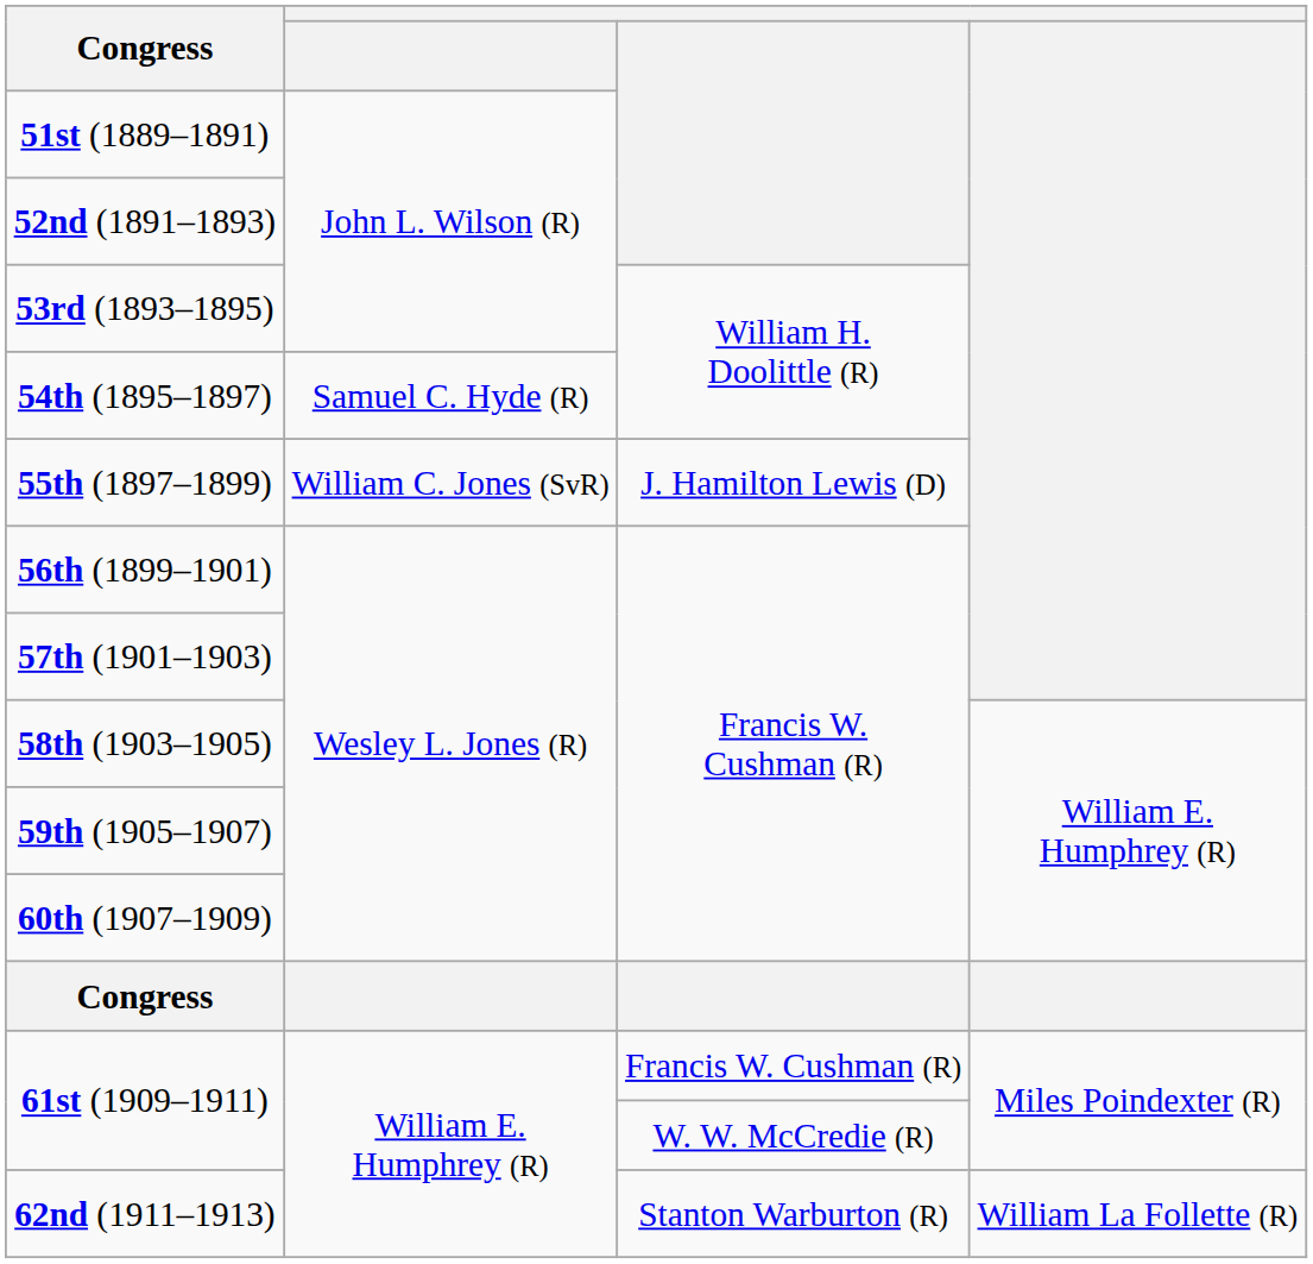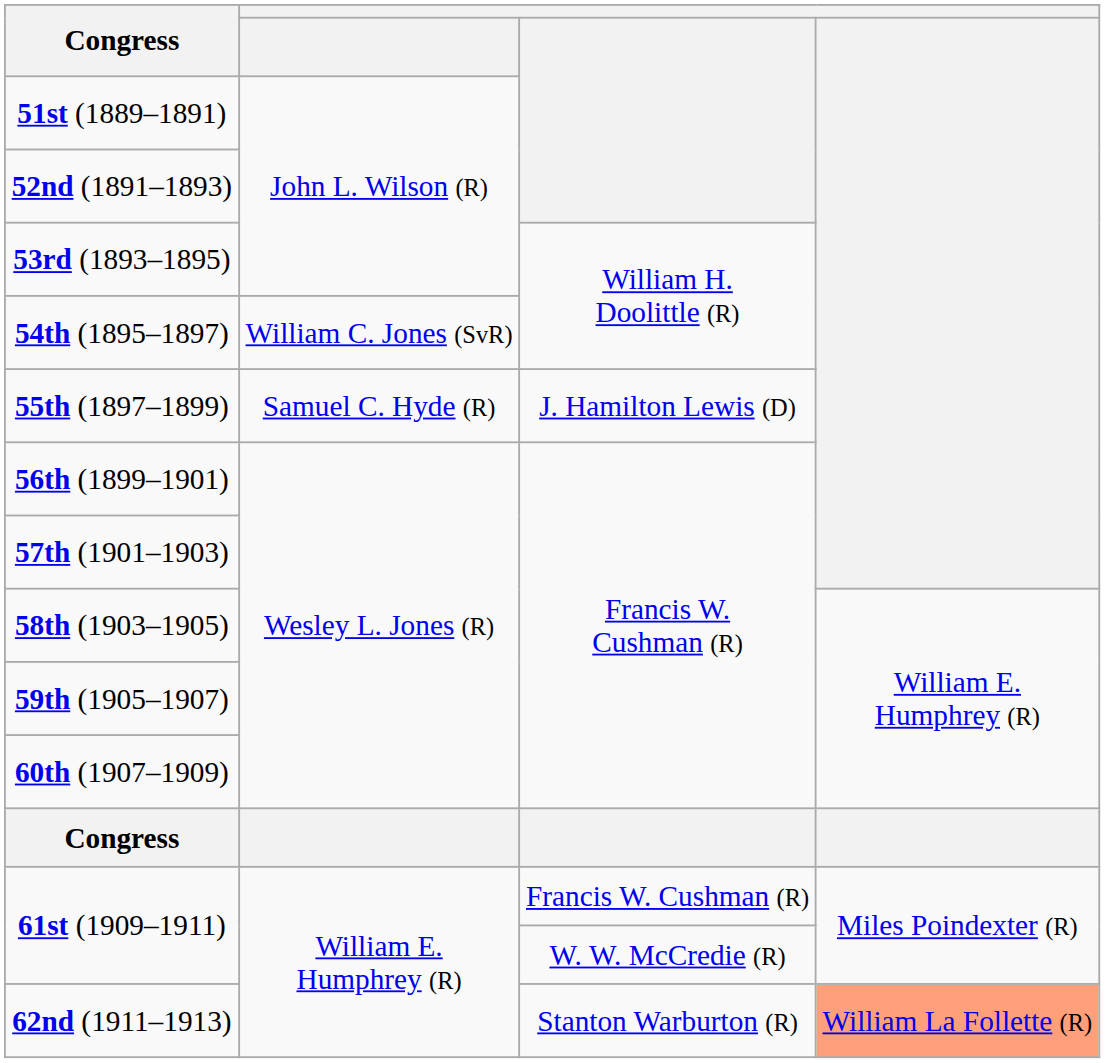 <table class=wikitable style="text-align:center">
 <tr>
 <th rowspan="2">Congress</th>
 <th colspan=3></th>
 </tr>
 <tr style="height:2em; vertical-align:bottom">
 <th></th>
 <th rowspan=3></th>
 <th rowspan=8></th>
 </tr>
 <tr style="height:2.5em">
 <td><strong><a href='#'>51st</a></strong> (1889–1891)</td>
 <td rowspan=3 ><a href='#'>John L. Wilson</a> <small>(R)</small></td>
 </tr>
 <tr style="height:2.5em">
 <td><strong><a href='#'>52nd</a></strong> (1891–1893)</td>
 </tr>
 <tr style="height:2.5em">
 <td><strong><a href='#'>53rd</a></strong> (1893–1895)</td>
 <td rowspan=2 ><a href='#'>William H.<br>Doolittle</a> <small>(R)</small></td>
 </tr>
 <tr style="height:2.5em">
 <td><strong><a href='#'>54th</a></strong> (1895–1897)</td>
-<td><a href='#'>Samuel C. Hyde</a> <small>(R)</small></td>
+<td><a href='#'>William C. Jones</a> <small>(SvR)</small></td>
 </tr>
 <tr style="height:2.5em">
 <td><strong><a href='#'>55th</a></strong> (1897–1899)</td>
-<td><a href='#'>William C. Jones</a> <small>(SvR)</small></td>
+<td><a href='#'>Samuel C. Hyde</a> <small>(R)</small></td>
 <td><a href='#'>J. Hamilton Lewis</a> <small>(D)</small></td>
 </tr>
 <tr style="height:2.5em">
 <td><strong><a href='#'>56th</a></strong> (1899–1901)</td>
 <td rowspan=5 ><a href='#'>Wesley L. Jones</a> <small>(R)</small></td>
 <td rowspan=5 ><a href='#'>Francis W.<br>Cushman</a> <small>(R)</small></td>
 </tr>
 <tr style="height:2.5em">
 <td><strong><a href='#'>57th</a></strong> (1901–1903)</td>
 </tr>
 <tr style="height:2.5em">
 <td><strong><a href='#'>58th</a></strong> (1903–1905)</td>
 <td rowspan=3 ><a href='#'>William E.<br>Humphrey</a> <small>(R)</small></td>
 </tr>
 <tr style="height:2.5em">
 <td><strong><a href='#'>59th</a></strong> (1905–1907)</td>
 </tr>
 <tr style="height:2.5em">
 <td><strong><a href='#'>60th</a></strong> (1907–1909)</td>
 </tr>
 <tr style="height:2em">
 <th>Congress</th>
 <th></th>
 <th></th>
 <th></th>
 </tr>
 <tr style="height:2em">
 <td rowspan=2><strong><a href='#'>61st</a></strong> (1909–1911)</td>
 <td rowspan="3" ><a href='#'>William E.<br>Humphrey</a> <small>(R)</small></td>
 <td><a href='#'>Francis W. Cushman</a> <small>(R)</small></td>
 <td rowspan=2 ><a href='#'>Miles Poindexter</a> <small>(R)</small></td>
 </tr>
 <tr style="height:2em">
 <td><a href='#'>W. W. McCredie</a> <small>(R)</small></td>
 </tr>
 <tr style="height:2.5em">
 <td><strong><a href='#'>62nd</a></strong> (1911–1913)</td>
 <td><a href='#'>Stanton Warburton</a> <small>(R)</small></td>
-<td><a href='#'>William La Follette</a> <small>(R)</small></td>
+<td style="background: lightsalmon;"><a href='#'>William La Follette</a> <small>(R)</small></td>
 </tr>
 </table>
